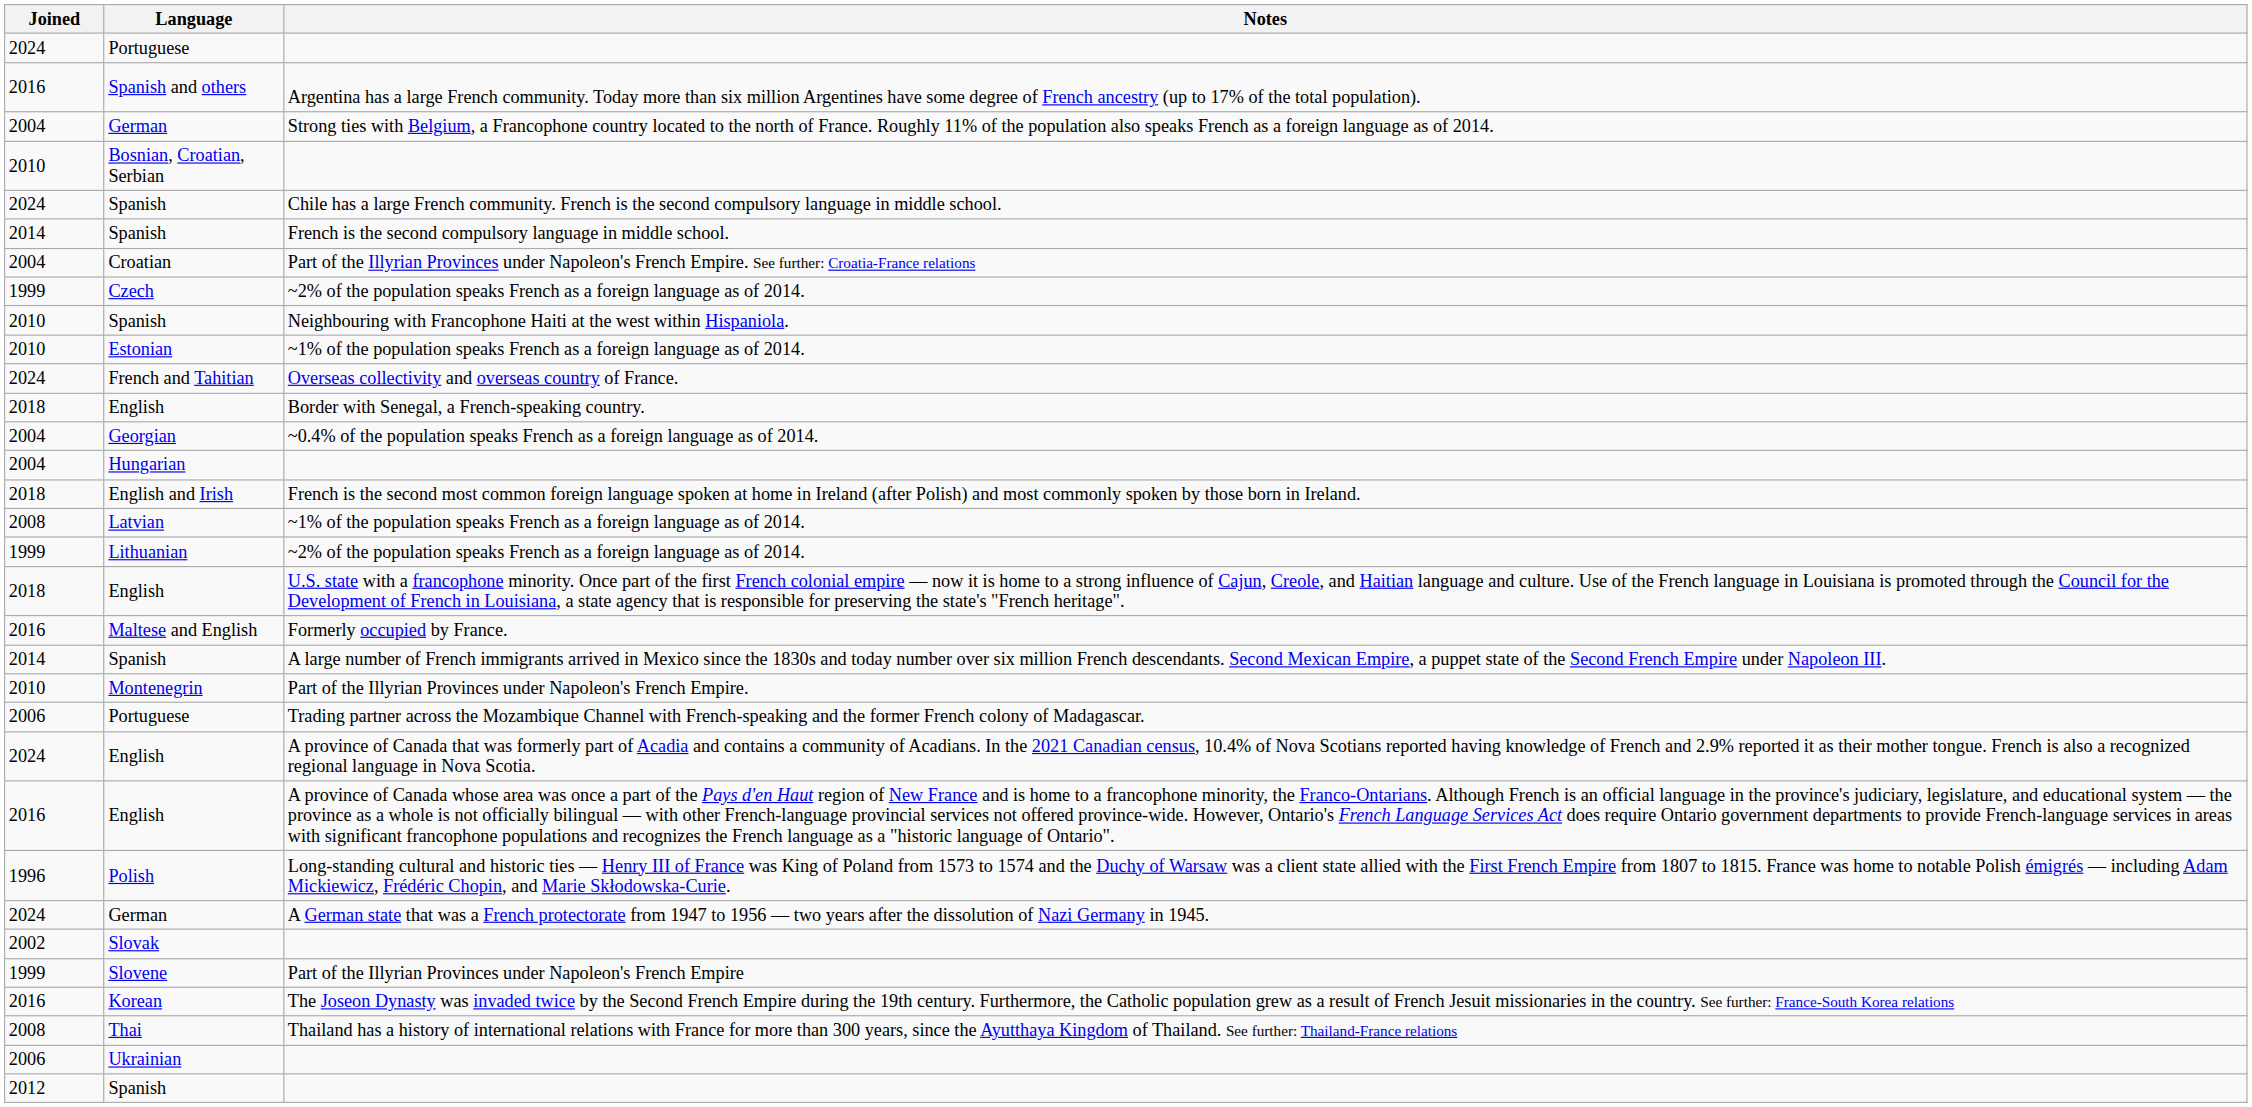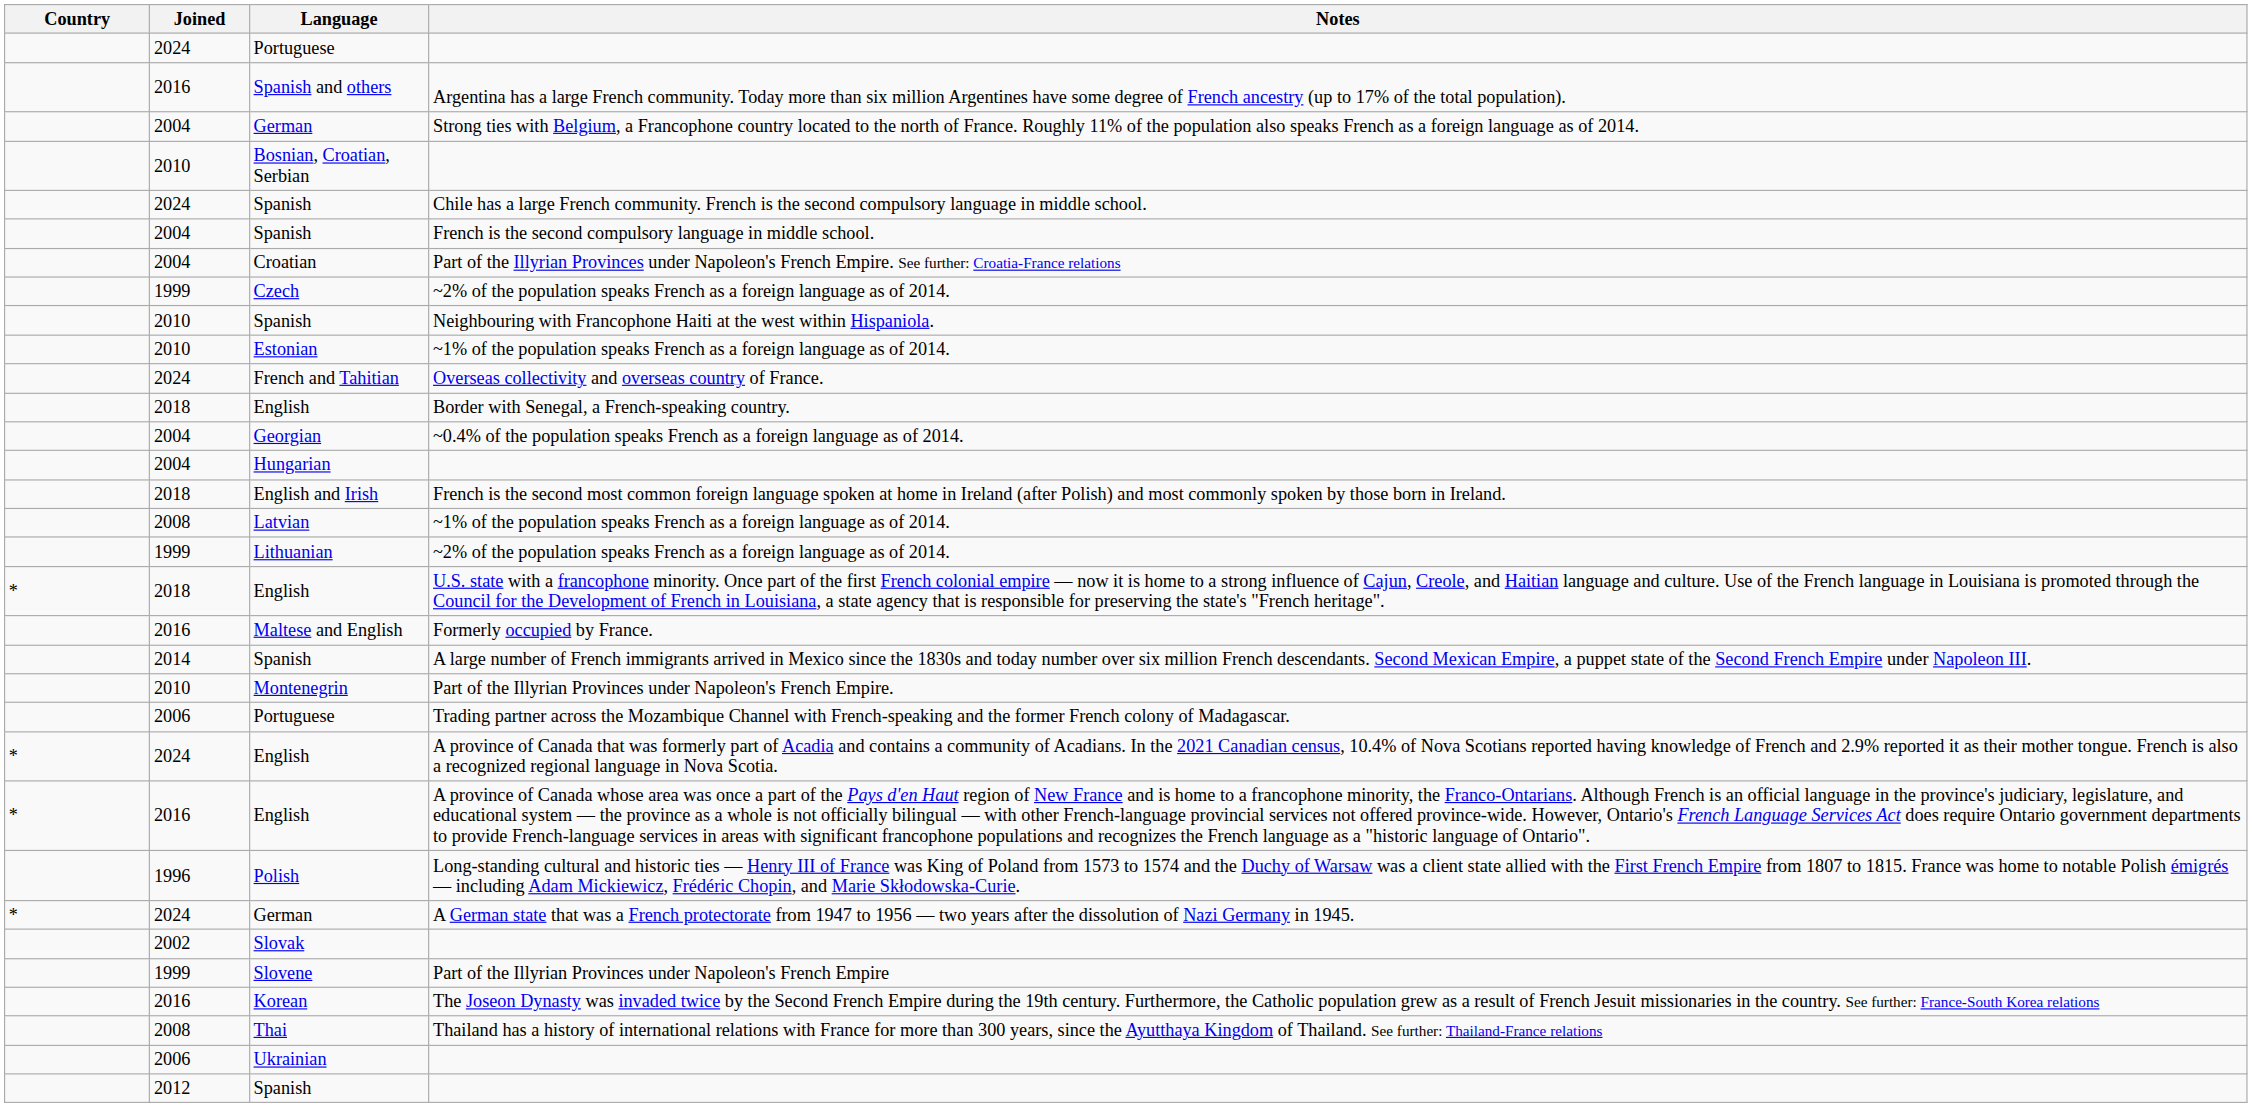 <table class="wikitable sortable">
 <tr>
+<th style="width:120px;">Country</th>
 <th width="80">Joined</th>
 <th style="width:150px;">Language</th>
 <th>Notes</th>
 </tr>
 <tr>
+<td></td>
 <td>2024</td>
 <td>Portuguese</td>
 <td></td>
 </tr>
 <tr>
+<td></td>
 <td>2016</td>
 <td><a href='#'>Spanish</a> and <a href='#'>others</a></td>
 <td><br>Argentina has a large French community. Today more than six million Argentines have some degree of <a href='#'>French ancestry</a> (up to 17% of the total population).</td>
 </tr>
 <tr>
+<td></td>
 <td>2004</td>
 <td><a href='#'>German</a></td>
 <td>Strong ties with <a href='#'>Belgium</a>, a Francophone country located to the north of France. Roughly 11% of the population also speaks French as a foreign language as of 2014.</td>
 </tr>
 <tr>
+<td></td>
 <td>2010</td>
 <td><a href='#'>Bosnian</a>, <a href='#'>Croatian</a>, Serbian</td>
 <td></td>
 </tr>
 <tr>
+<td></td>
 <td>2024</td>
 <td>Spanish</td>
 <td>Chile has a large French community. French is the second compulsory language in middle school.</td>
 </tr>
 <tr>
-<td>2014</td>
+<td></td>
+<td>2004</td>
 <td>Spanish</td>
 <td>French is the second compulsory language in middle school.</td>
 </tr>
 <tr>
+<td></td>
 <td>2004</td>
 <td>Croatian</td>
 <td>Part of the <a href='#'>Illyrian Provinces</a> under Napoleon's French Empire. <small>See further: <a href='#'>Croatia-France relations</a></small></td>
 </tr>
 <tr>
+<td></td>
 <td>1999</td>
 <td><a href='#'>Czech</a></td>
 <td>~2% of the population speaks French as a foreign language as of 2014.</td>
 </tr>
 <tr>
+<td></td>
 <td>2010</td>
 <td>Spanish</td>
 <td>Neighbouring with Francophone Haiti at the west within <a href='#'>Hispaniola</a>.</td>
 </tr>
 <tr>
+<td></td>
 <td>2010</td>
 <td><a href='#'>Estonian</a></td>
 <td>~1% of the population speaks French as a foreign language as of 2014.</td>
 </tr>
 <tr>
+<td></td>
 <td>2024</td>
 <td>French and <a href='#'>Tahitian</a></td>
 <td><a href='#'>Overseas collectivity</a> and <a href='#'>overseas country</a> of France.</td>
 </tr>
 <tr>
+<td></td>
 <td>2018</td>
 <td>English</td>
 <td>Border with Senegal, a French-speaking country.</td>
 </tr>
 <tr>
+<td></td>
 <td>2004</td>
 <td><a href='#'>Georgian</a></td>
 <td>~0.4% of the population speaks French as a foreign language as of 2014.</td>
 </tr>
 <tr>
+<td></td>
 <td>2004</td>
 <td><a href='#'>Hungarian</a></td>
 <td></td>
 </tr>
 <tr>
+<td></td>
 <td>2018</td>
 <td>English and <a href='#'>Irish</a></td>
 <td>French is the second most common foreign language spoken at home in Ireland (after Polish) and most commonly spoken by those born in Ireland.</td>
 </tr>
 <tr>
+<td></td>
 <td>2008</td>
 <td><a href='#'>Latvian</a></td>
 <td>~1% of the population speaks French as a foreign language as of 2014.</td>
 </tr>
 <tr>
+<td></td>
 <td>1999</td>
 <td><a href='#'>Lithuanian</a></td>
 <td>~2% of the population speaks French as a foreign language as of 2014.</td>
 </tr>
 <tr>
+<td>* </td>
 <td>2018</td>
 <td>English</td>
 <td><a href='#'>U.S. state</a> with a <a href='#'>francophone</a> minority. Once part of the first <a href='#'>French colonial empire</a> — now it is home to a strong influence of <a href='#'>Cajun</a>, <a href='#'>Creole</a>, and <a href='#'>Haitian</a> language and culture. Use of the French language in Louisiana is promoted through the <a href='#'>Council for the Development of French in Louisiana</a>, a state agency that is responsible for preserving the state's "French heritage".</td>
 </tr>
 <tr>
+<td></td>
 <td>2016</td>
 <td><a href='#'>Maltese</a> and English</td>
 <td>Formerly <a href='#'>occupied</a> by France.</td>
 </tr>
 <tr>
+<td></td>
 <td>2014</td>
 <td>Spanish</td>
 <td>A large number of French immigrants arrived in Mexico since the 1830s and today number over six million French descendants. <a href='#'>Second Mexican Empire</a>, a puppet state of the <a href='#'>Second French Empire</a> under <a href='#'>Napoleon III</a>.</td>
 </tr>
 <tr>
+<td></td>
 <td>2010</td>
 <td><a href='#'>Montenegrin</a></td>
 <td>Part of the Illyrian Provinces under Napoleon's French Empire.</td>
 </tr>
 <tr>
+<td></td>
 <td>2006</td>
 <td>Portuguese</td>
 <td>Trading partner across the Mozambique Channel with French-speaking and the former French colony of Madagascar.</td>
 </tr>
 <tr>
+<td>* </td>
 <td>2024</td>
 <td>English</td>
 <td>A province of Canada that was formerly part of <a href='#'>Acadia</a> and contains a community of Acadians. In the <a href='#'>2021 Canadian census</a>, 10.4% of Nova Scotians reported having knowledge of French and 2.9% reported it as their mother tongue. French is also a recognized regional language in Nova Scotia.</td>
 </tr>
 <tr>
+<td>* </td>
 <td>2016</td>
 <td>English</td>
 <td>A province of Canada whose area was once a part of the <em><a href='#'>Pays d'en Haut</a></em> region of <a href='#'>New France</a> and is home to a francophone minority, the <a href='#'>Franco-Ontarians</a>. Although French is an official language in the province's judiciary, legislature, and educational system — the province as a whole is not officially bilingual — with other French-language provincial services not offered province-wide. However, Ontario's <em><a href='#'>French Language Services Act</a></em> does require Ontario government departments to provide French-language services in areas with significant francophone populations and recognizes the French language as a "historic language of Ontario".</td>
 </tr>
 <tr>
+<td></td>
 <td>1996</td>
 <td><a href='#'>Polish</a></td>
 <td>Long-standing cultural and historic ties — <a href='#'>Henry III of France</a> was King of Poland from 1573 to 1574 and the <a href='#'>Duchy of Warsaw</a> was a client state allied with the <a href='#'>First French Empire</a> from 1807 to 1815. France was home to notable Polish <a href='#'>émigrés</a> — including <a href='#'>Adam Mickiewicz</a>, <a href='#'>Frédéric Chopin</a>, and <a href='#'>Marie Skłodowska-Curie</a>.</td>
 </tr>
 <tr>
+<td>* </td>
 <td>2024</td>
 <td>German</td>
 <td>A <a href='#'>German state</a> that was a <a href='#'>French protectorate</a> from 1947 to 1956 — two years after the dissolution of <a href='#'>Nazi Germany</a> in 1945.</td>
 </tr>
 <tr>
+<td></td>
 <td>2002</td>
 <td><a href='#'>Slovak</a></td>
 <td></td>
 </tr>
 <tr>
+<td></td>
 <td>1999</td>
 <td><a href='#'>Slovene</a></td>
 <td>Part of the Illyrian Provinces under Napoleon's French Empire</td>
 </tr>
 <tr>
+<td></td>
 <td>2016</td>
 <td><a href='#'>Korean</a></td>
 <td>The <a href='#'>Joseon Dynasty</a> was <a href='#'>invaded twice</a> by the Second French Empire during the 19th century. Furthermore, the Catholic population grew as a result of French Jesuit missionaries in the country. <small>See further: <a href='#'>France-South Korea relations</a></small></td>
 </tr>
 <tr>
+<td></td>
 <td>2008</td>
 <td><a href='#'>Thai</a></td>
 <td>Thailand has a history of international relations with France for more than 300 years, since the <a href='#'>Ayutthaya Kingdom</a> of Thailand. <small>See further: <a href='#'>Thailand-France relations</a></small></td>
 </tr>
 <tr>
+<td></td>
 <td>2006</td>
 <td><a href='#'>Ukrainian</a></td>
 <td></td>
 </tr>
 <tr>
+<td></td>
 <td>2012</td>
 <td>Spanish</td>
 <td></td>
 </tr>
 </table>
